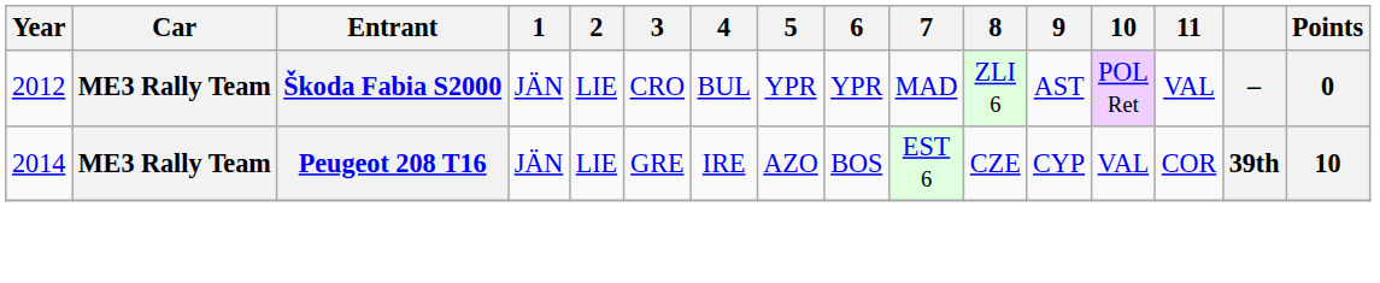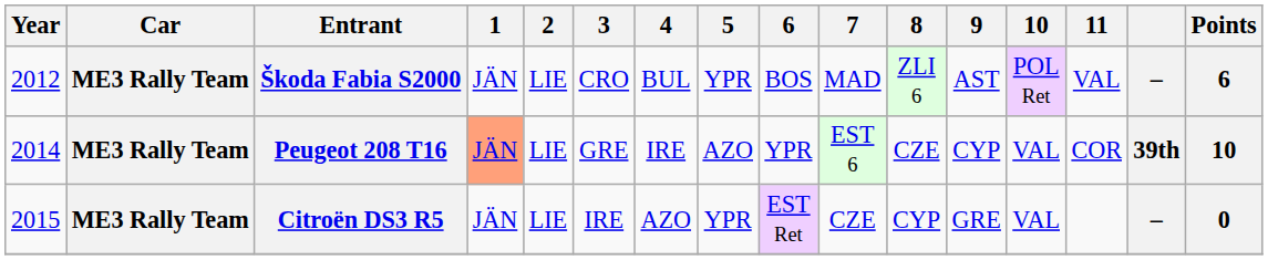 <table class="wikitable" border="1" style="text-align:center; font-size:90%;">
 <tr>
 <th>Year</th>
 <th>Car</th>
 <th>Entrant</th>
 <th>1</th>
 <th>2</th>
 <th>3</th>
 <th>4</th>
 <th>5</th>
 <th>6</th>
 <th>7</th>
 <th>8</th>
 <th>9</th>
 <th>10</th>
 <th>11</th>
 <th></th>
 <th>Points</th>
 </tr>
 <tr>
 <td><a href='#'>2012</a></td>
 <th>ME3 Rally Team</th>
 <th><a href='#'>Škoda Fabia S2000</a></th>
 <td><a href='#'>JÄN</a></td>
 <td><a href='#'>LIE</a></td>
 <td><a href='#'>CRO</a></td>
 <td><a href='#'>BUL</a></td>
 <td><a href='#'>YPR</a></td>
-<td><a href='#'>YPR</a></td>
+<td><a href='#'>BOS</a></td>
 <td><a href='#'>MAD</a></td>
 <td style="background:#DFFFDF;"><a href='#'>ZLI</a><br><small>6</small></td>
 <td><a href='#'>AST</a></td>
 <td style="background:#EFCFFF;"><a href='#'>POL</a><br><small>Ret</small></td>
 <td><a href='#'>VAL</a></td>
 <th>–</th>
-<th>0</th>
+<th>6</th>
 </tr>
 <tr>
 <td><a href='#'>2014</a></td>
 <th>ME3 Rally Team</th>
 <th><a href='#'>Peugeot 208 T16</a></th>
-<td><a href='#'>JÄN</a></td>
+<td style="background: lightsalmon;"><a href='#'>JÄN</a></td>
 <td><a href='#'>LIE</a></td>
 <td><a href='#'>GRE</a></td>
 <td><a href='#'>IRE</a></td>
 <td><a href='#'>AZO</a></td>
-<td><a href='#'>BOS</a></td>
+<td><a href='#'>YPR</a></td>
 <td style="background:#DFFFDF;"><a href='#'>EST</a><br><small>6</small></td>
 <td><a href='#'>CZE</a></td>
 <td><a href='#'>CYP</a></td>
 <td><a href='#'>VAL</a></td>
 <td><a href='#'>COR</a></td>
 <th>39th</th>
 <th>10</th>
 </tr>
 <tr>
+<td><a href='#'>2015</a></td>
+<th>ME3 Rally Team</th>
+<th><a href='#'>Citroën DS3 R5</a></th>
+<td><a href='#'>JÄN</a></td>
+<td><a href='#'>LIE</a></td>
+<td><a href='#'>IRE</a></td>
+<td><a href='#'>AZO</a></td>
+<td><a href='#'>YPR</a></td>
+<td style="background:#EFCFFF;"><a href='#'>EST</a><br><small>Ret</small></td>
+<td><a href='#'>CZE</a></td>
+<td><a href='#'>CYP</a></td>
+<td><a href='#'>GRE</a></td>
+<td><a href='#'>VAL</a></td>
+<td></td>
+<th>–</th>
+<th>0</th>
+</tr>
+<tr>
 </tr>
 </table>
